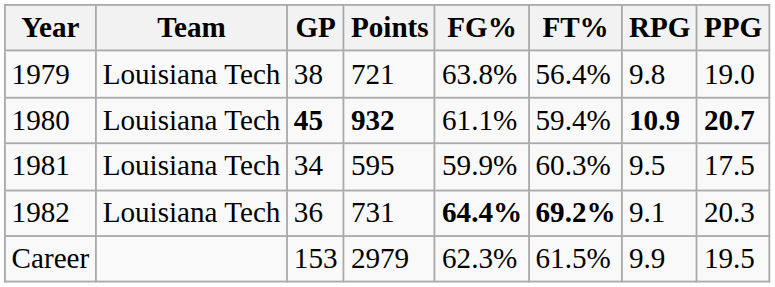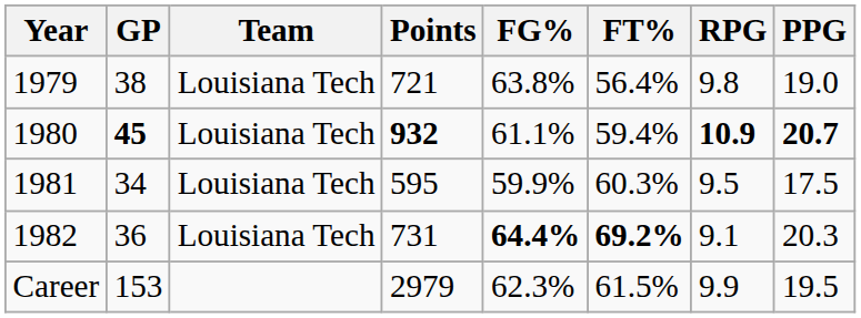 <table class="wikitable">
 <tr>
 <th>Year</th>
+<th>GP</th>
 <th>Team</th>
-<th>GP</th>
 <th>Points</th>
 <th>FG%</th>
 <th>FT%</th>
 <th>RPG</th>
 <th>PPG</th>
 </tr>
 <tr>
 <td>1979</td>
+<td>38</td>
 <td>Louisiana Tech</td>
-<td>38</td>
 <td>721</td>
 <td>63.8%</td>
 <td>56.4%</td>
 <td>9.8</td>
 <td>19.0</td>
 </tr>
 <tr>
 <td>1980</td>
+<td><strong>45</strong></td>
 <td>Louisiana Tech</td>
-<td><strong>45</strong></td>
 <td><strong>932</strong></td>
 <td>61.1%</td>
 <td>59.4%</td>
 <td><strong>10.9</strong></td>
 <td><strong>20.7</strong></td>
 </tr>
 <tr>
 <td>1981</td>
+<td>34</td>
 <td>Louisiana Tech</td>
-<td>34</td>
 <td>595</td>
 <td>59.9%</td>
 <td>60.3%</td>
 <td>9.5</td>
 <td>17.5</td>
 </tr>
 <tr>
 <td>1982</td>
+<td>36</td>
 <td>Louisiana Tech</td>
-<td>36</td>
 <td>731</td>
 <td><strong>64.4%</strong></td>
 <td><strong>69.2%</strong></td>
 <td>9.1</td>
 <td>20.3</td>
 </tr>
 <tr>
 <td>Career</td>
+<td>153</td>
 <td></td>
-<td>153</td>
 <td>2979</td>
 <td>62.3%</td>
 <td>61.5%</td>
 <td>9.9</td>
 <td>19.5</td>
 </tr>
 </table>
